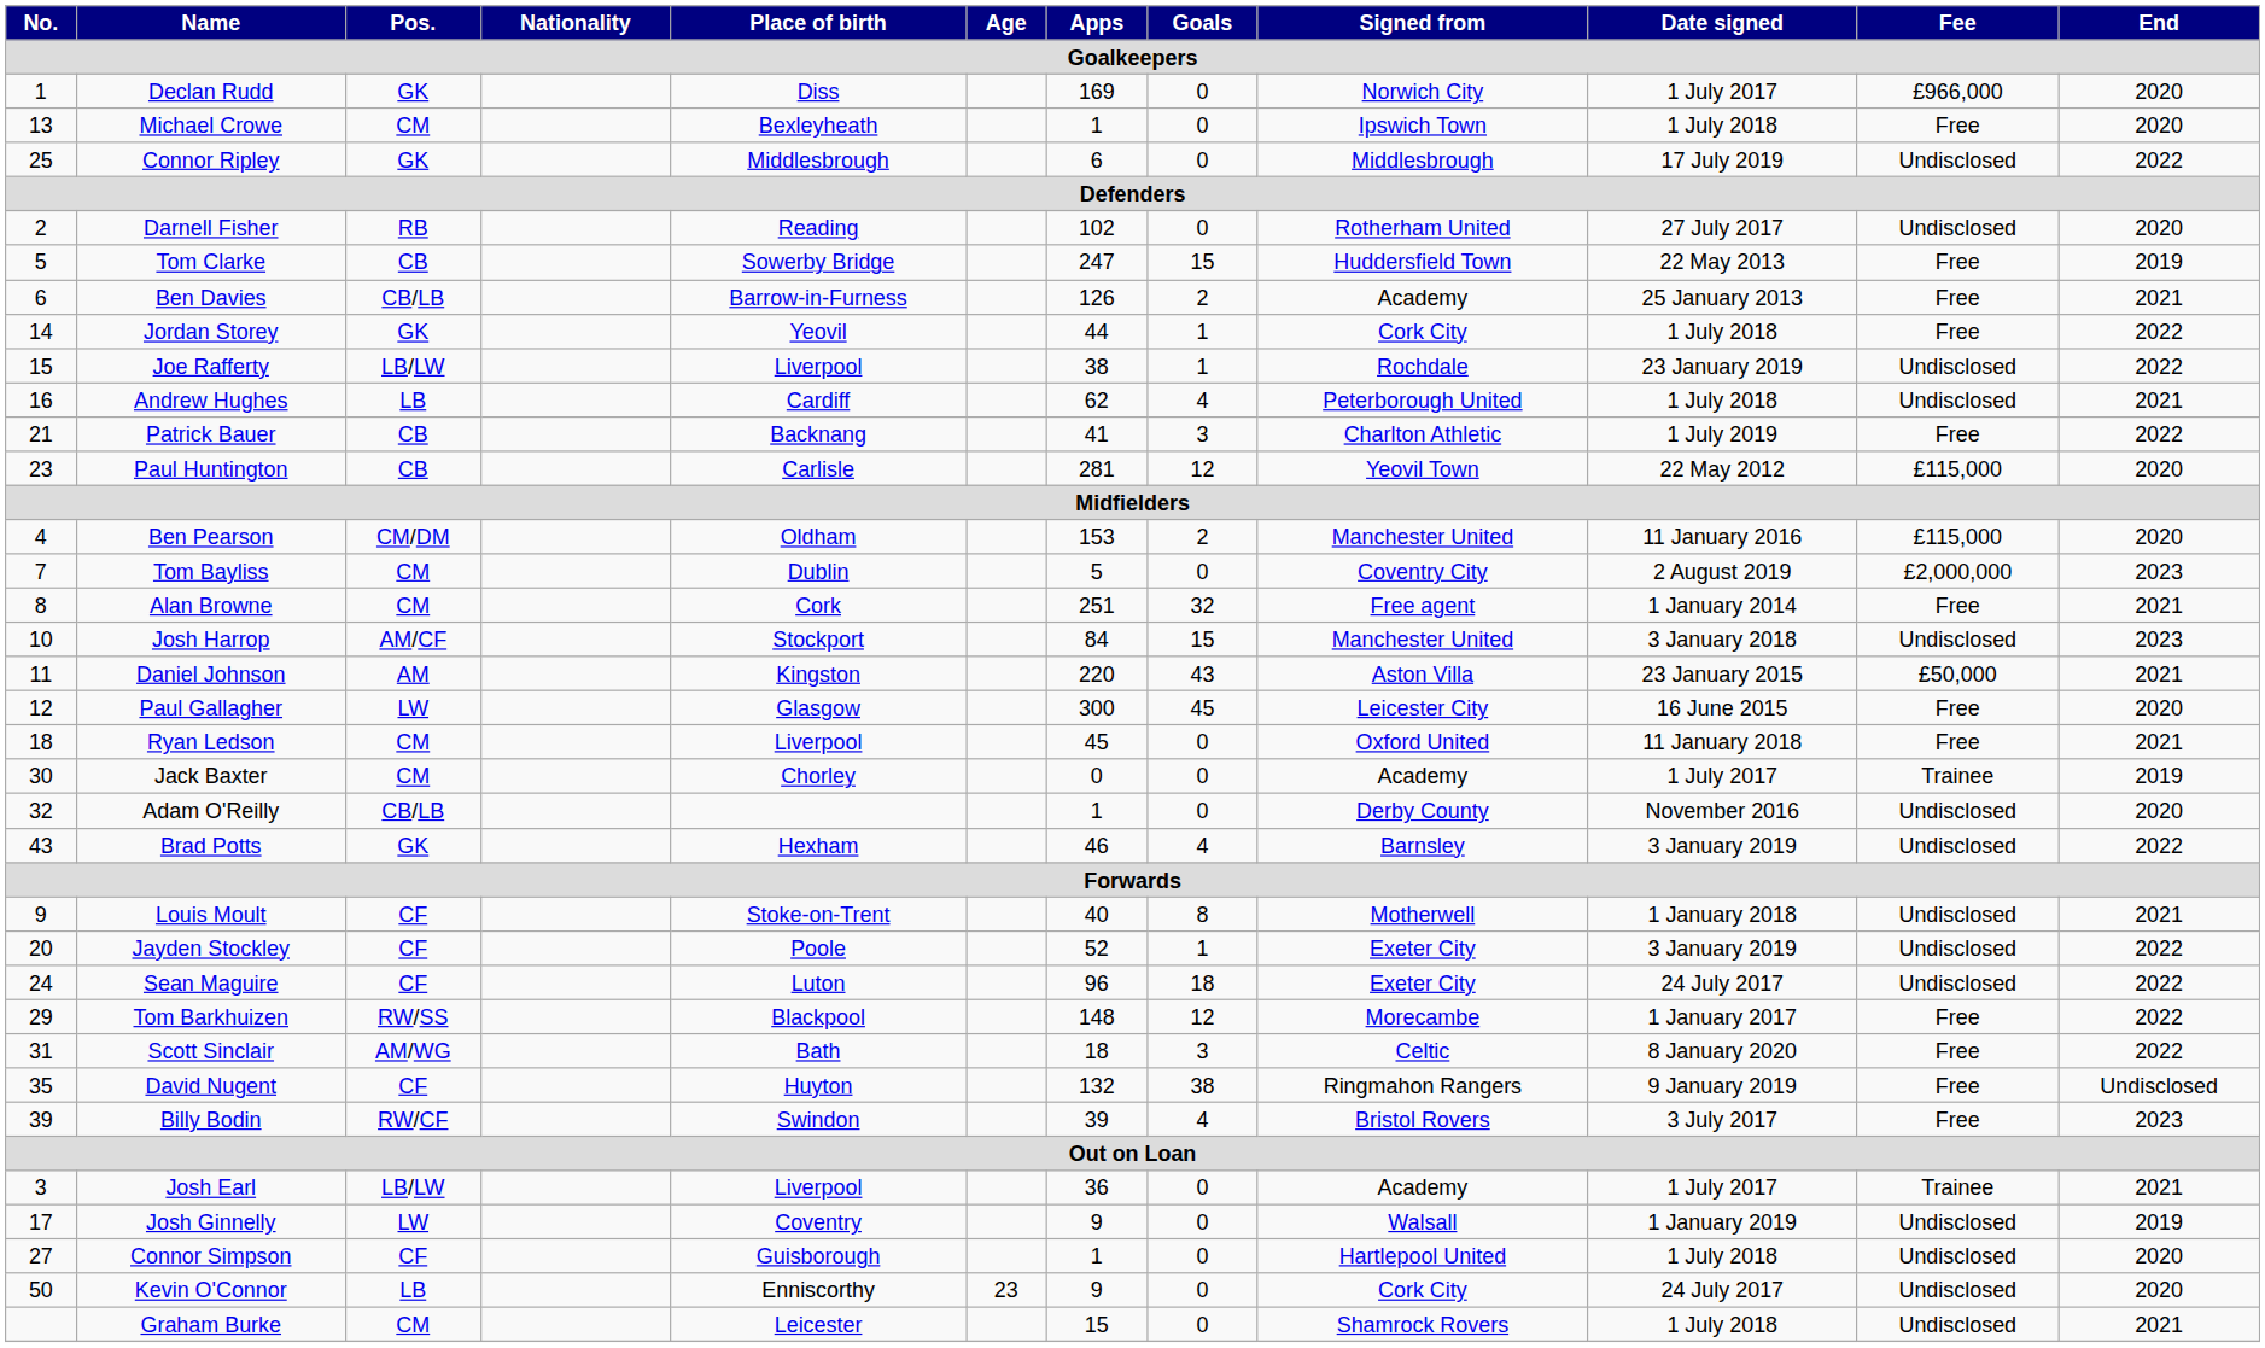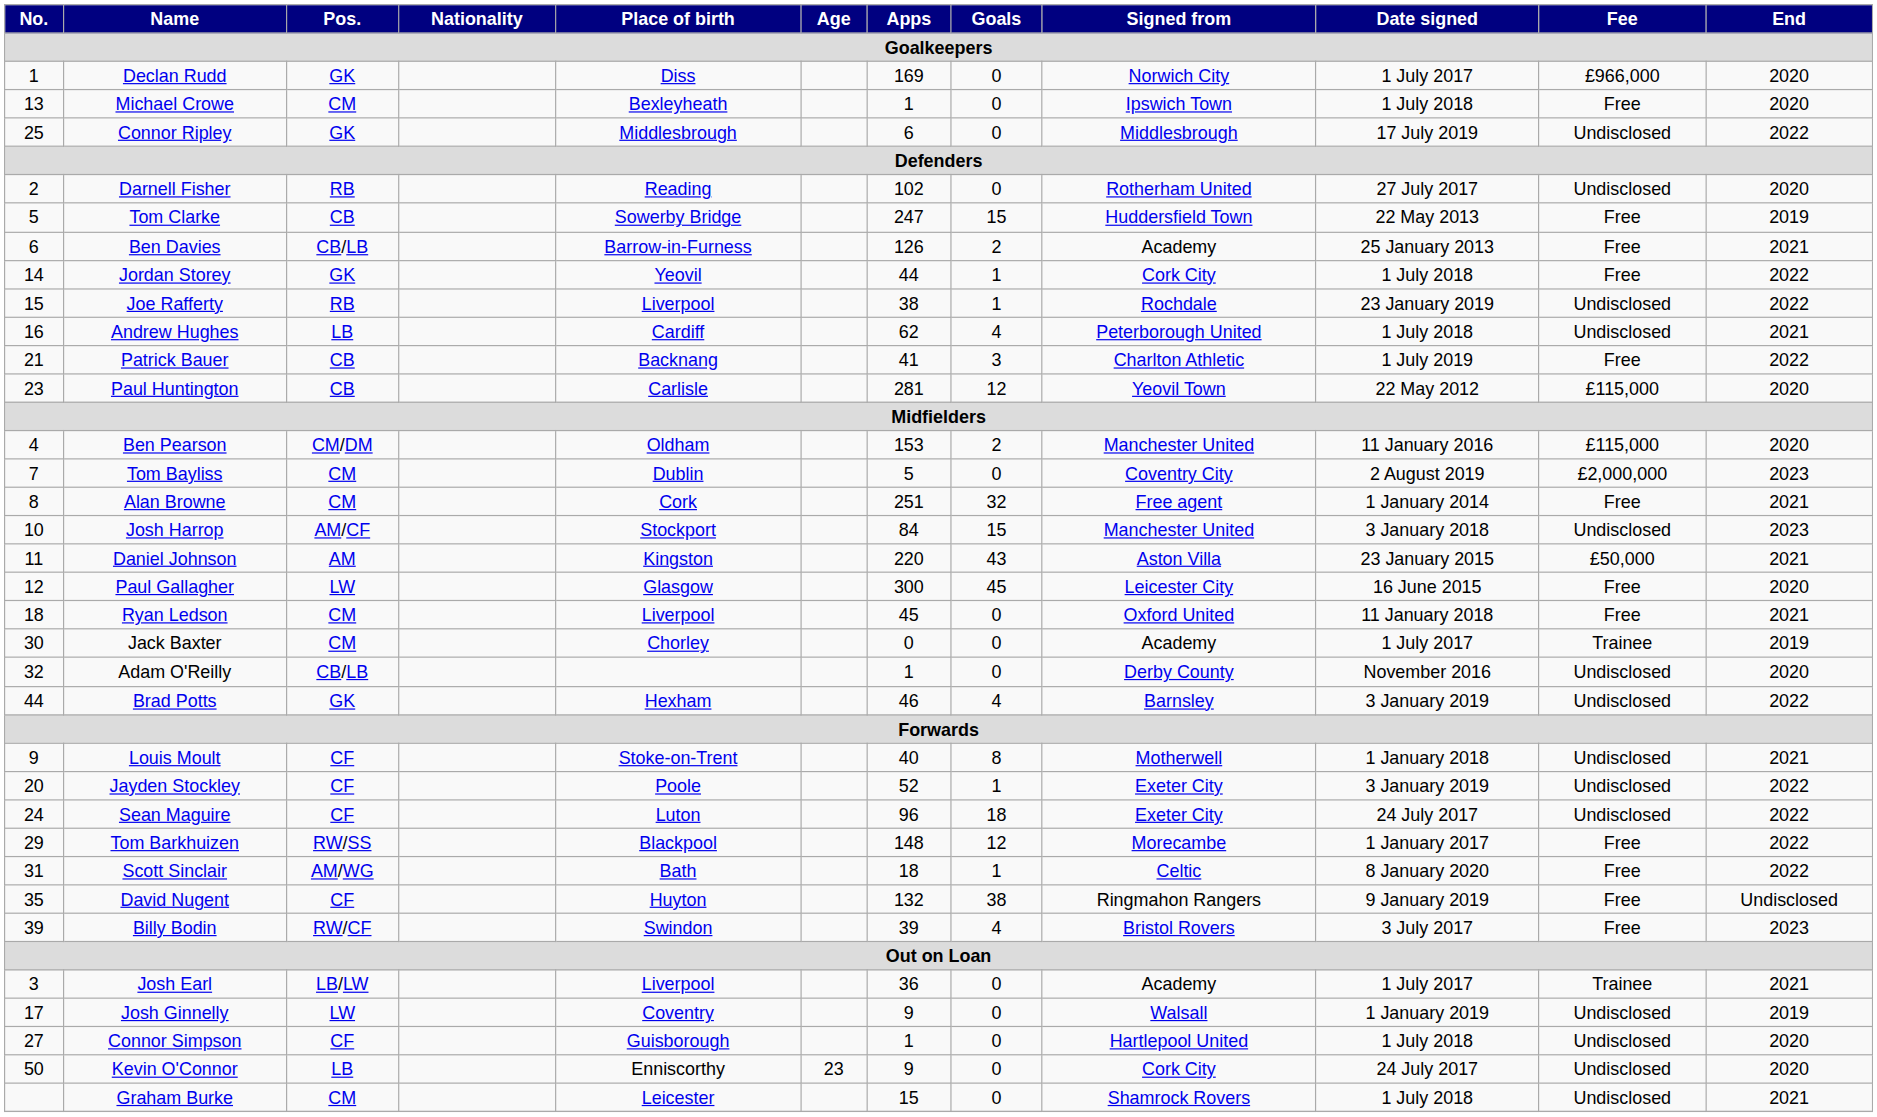 <table class="wikitable" style="text-align:center; font-size:95%; width:100%;">
 <tr>
 <th style="background:navy; color:white;">No.</th>
 <th style="background:navy; color:white;">Name</th>
 <th style="background:navy; color:white;">Pos.</th>
 <th style="background:navy; color:white;">Nationality</th>
 <th style="background:navy; color:white;">Place of birth</th>
 <th style="background:navy; color:white;">Age</th>
 <th style="background:navy; color:white;">Apps</th>
 <th style="background:navy; color:white;">Goals</th>
 <th style="background:navy; color:white;">Signed from</th>
 <th style="background:navy; color:white;">Date signed</th>
 <th style="background:navy; color:white;">Fee</th>
 <th style="background:navy; color:white;">End</th>
 </tr>
 <tr>
 <th colspan="14" style="background:#dcdcdc;">Goalkeepers</th>
 </tr>
 <tr>
 <td>1</td>
 <td><a href='#'>Declan Rudd</a></td>
 <td><a href='#'>GK</a></td>
 <td></td>
 <td><a href='#'>Diss</a></td>
 <td></td>
 <td>169</td>
 <td>0</td>
 <td><a href='#'>Norwich City</a></td>
 <td>1 July 2017</td>
 <td>£966,000</td>
 <td>2020</td>
 </tr>
 <tr>
 <td>13</td>
 <td><a href='#'>Michael Crowe</a></td>
 <td><a href='#'>CM</a></td>
 <td></td>
 <td><a href='#'>Bexleyheath</a></td>
 <td></td>
 <td>1</td>
 <td>0</td>
 <td><a href='#'>Ipswich Town</a></td>
 <td>1 July 2018</td>
 <td>Free</td>
 <td>2020</td>
 </tr>
 <tr>
 <td>25</td>
 <td><a href='#'>Connor Ripley</a></td>
 <td><a href='#'>GK</a></td>
 <td></td>
 <td><a href='#'>Middlesbrough</a></td>
 <td></td>
 <td>6</td>
 <td>0</td>
 <td><a href='#'>Middlesbrough</a></td>
 <td>17 July 2019</td>
 <td>Undisclosed</td>
 <td>2022</td>
 </tr>
 <tr>
 <th colspan="14" style="background:#dcdcdc;">Defenders</th>
 </tr>
 <tr>
 <td>2</td>
 <td><a href='#'>Darnell Fisher</a></td>
 <td><a href='#'>RB</a></td>
 <td></td>
 <td><a href='#'>Reading</a></td>
 <td></td>
 <td>102</td>
 <td>0</td>
 <td><a href='#'>Rotherham United</a></td>
 <td>27 July 2017</td>
 <td>Undisclosed</td>
 <td>2020</td>
 </tr>
 <tr>
 <td>5</td>
 <td><a href='#'>Tom Clarke</a></td>
 <td><a href='#'>CB</a></td>
 <td></td>
 <td><a href='#'>Sowerby Bridge</a></td>
 <td></td>
 <td>247</td>
 <td>15</td>
 <td><a href='#'>Huddersfield Town</a></td>
 <td>22 May 2013</td>
 <td>Free</td>
 <td>2019</td>
 </tr>
 <tr>
 <td>6</td>
 <td><a href='#'>Ben Davies</a></td>
 <td><a href='#'>CB</a>/<a href='#'>LB</a></td>
 <td></td>
 <td><a href='#'>Barrow-in-Furness</a></td>
 <td></td>
 <td>126</td>
 <td>2</td>
 <td>Academy</td>
 <td>25 January 2013</td>
 <td>Free</td>
 <td>2021</td>
 </tr>
 <tr>
 <td>14</td>
 <td><a href='#'>Jordan Storey</a></td>
 <td><a href='#'>GK</a></td>
 <td></td>
 <td><a href='#'>Yeovil</a></td>
 <td></td>
 <td>44</td>
 <td>1</td>
 <td><a href='#'>Cork City</a></td>
 <td>1 July 2018</td>
 <td>Free</td>
 <td>2022</td>
 </tr>
 <tr>
 <td>15</td>
 <td><a href='#'>Joe Rafferty</a></td>
-<td><a href='#'>LB</a>/<a href='#'>LW</a></td>
+<td><a href='#'>RB</a></td>
 <td></td>
 <td><a href='#'>Liverpool</a></td>
 <td></td>
 <td>38</td>
 <td>1</td>
 <td><a href='#'>Rochdale</a></td>
 <td>23 January 2019</td>
 <td>Undisclosed</td>
 <td>2022</td>
 </tr>
 <tr>
 <td>16</td>
 <td><a href='#'>Andrew Hughes</a></td>
 <td><a href='#'>LB</a></td>
 <td></td>
 <td><a href='#'>Cardiff</a></td>
 <td></td>
 <td>62</td>
 <td>4</td>
 <td><a href='#'>Peterborough United</a></td>
 <td>1 July 2018</td>
 <td>Undisclosed</td>
 <td>2021</td>
 </tr>
 <tr>
 <td>21</td>
 <td><a href='#'>Patrick Bauer</a></td>
 <td><a href='#'>CB</a></td>
 <td></td>
 <td><a href='#'>Backnang</a></td>
 <td></td>
 <td>41</td>
 <td>3</td>
 <td><a href='#'>Charlton Athletic</a></td>
 <td>1 July 2019</td>
 <td>Free</td>
 <td>2022</td>
 </tr>
 <tr>
 <td>23</td>
 <td><a href='#'>Paul Huntington</a></td>
 <td><a href='#'>CB</a></td>
 <td></td>
 <td><a href='#'>Carlisle</a></td>
 <td></td>
 <td>281</td>
 <td>12</td>
 <td><a href='#'>Yeovil Town</a></td>
 <td>22 May 2012</td>
 <td>£115,000</td>
 <td>2020</td>
 </tr>
 <tr>
 <th colspan="14" style="background:#dcdcdc;">Midfielders</th>
 </tr>
 <tr>
 <td>4</td>
 <td><a href='#'>Ben Pearson</a></td>
 <td><a href='#'>CM</a>/<a href='#'>DM</a></td>
 <td></td>
 <td><a href='#'>Oldham</a></td>
 <td></td>
 <td>153</td>
 <td>2</td>
 <td><a href='#'>Manchester United</a></td>
 <td>11 January 2016</td>
 <td>£115,000</td>
 <td>2020</td>
 </tr>
 <tr>
 <td>7</td>
 <td><a href='#'>Tom Bayliss</a></td>
 <td><a href='#'>CM</a></td>
 <td></td>
 <td><a href='#'>Dublin</a></td>
 <td></td>
 <td>5</td>
 <td>0</td>
 <td><a href='#'>Coventry City</a></td>
 <td>2 August 2019</td>
 <td>£2,000,000</td>
 <td>2023</td>
 </tr>
 <tr>
 <td>8</td>
 <td><a href='#'>Alan Browne</a></td>
 <td><a href='#'>CM</a></td>
 <td></td>
 <td><a href='#'>Cork</a></td>
 <td></td>
 <td>251</td>
 <td>32</td>
 <td><a href='#'>Free agent</a></td>
 <td>1 January 2014</td>
 <td>Free</td>
 <td>2021</td>
 </tr>
 <tr>
 <td>10</td>
 <td><a href='#'>Josh Harrop</a></td>
 <td><a href='#'>AM</a>/<a href='#'>CF</a></td>
 <td></td>
 <td><a href='#'>Stockport</a></td>
 <td></td>
 <td>84</td>
 <td>15</td>
 <td><a href='#'>Manchester United</a></td>
 <td>3 January 2018</td>
 <td>Undisclosed</td>
 <td>2023</td>
 </tr>
 <tr>
 <td>11</td>
 <td><a href='#'>Daniel Johnson</a></td>
 <td><a href='#'>AM</a></td>
 <td></td>
 <td><a href='#'>Kingston</a></td>
 <td></td>
 <td>220</td>
 <td>43</td>
 <td><a href='#'>Aston Villa</a></td>
 <td>23 January 2015</td>
 <td>£50,000</td>
 <td>2021</td>
 </tr>
 <tr>
 <td>12</td>
 <td><a href='#'>Paul Gallagher</a></td>
 <td><a href='#'>LW</a></td>
 <td></td>
 <td><a href='#'>Glasgow</a></td>
 <td></td>
 <td>300</td>
 <td>45</td>
 <td><a href='#'>Leicester City</a></td>
 <td>16 June 2015</td>
 <td>Free</td>
 <td>2020</td>
 </tr>
 <tr>
 <td>18</td>
 <td><a href='#'>Ryan Ledson</a></td>
 <td><a href='#'>CM</a></td>
 <td></td>
 <td><a href='#'>Liverpool</a></td>
 <td></td>
 <td>45</td>
 <td>0</td>
 <td><a href='#'>Oxford United</a></td>
 <td>11 January 2018</td>
 <td>Free</td>
 <td>2021</td>
 </tr>
 <tr>
 <td>30</td>
 <td>Jack Baxter</td>
 <td><a href='#'>CM</a></td>
 <td></td>
 <td><a href='#'>Chorley</a></td>
 <td></td>
 <td>0</td>
 <td>0</td>
 <td>Academy</td>
 <td>1 July 2017</td>
 <td>Trainee</td>
 <td>2019</td>
 </tr>
 <tr>
 <td>32</td>
 <td>Adam O'Reilly</td>
 <td><a href='#'>CB</a>/<a href='#'>LB</a></td>
 <td></td>
 <td></td>
 <td></td>
 <td>1</td>
 <td>0</td>
 <td><a href='#'>Derby County</a></td>
 <td>November 2016</td>
 <td>Undisclosed</td>
 <td>2020</td>
 </tr>
 <tr>
-<td>43</td>
+<td>44</td>
 <td><a href='#'>Brad Potts</a></td>
 <td><a href='#'>GK</a></td>
 <td></td>
 <td><a href='#'>Hexham</a></td>
 <td></td>
 <td>46</td>
 <td>4</td>
 <td><a href='#'>Barnsley</a></td>
 <td>3 January 2019</td>
 <td>Undisclosed</td>
 <td>2022</td>
 </tr>
 <tr>
 <th colspan="14" style="background:#dcdcdc;">Forwards</th>
 </tr>
 <tr>
 <td>9</td>
 <td><a href='#'>Louis Moult</a></td>
 <td><a href='#'>CF</a></td>
 <td></td>
 <td><a href='#'>Stoke-on-Trent</a></td>
 <td></td>
 <td>40</td>
 <td>8</td>
 <td><a href='#'>Motherwell</a></td>
 <td>1 January 2018</td>
 <td>Undisclosed</td>
 <td>2021</td>
 </tr>
 <tr>
 <td>20</td>
 <td><a href='#'>Jayden Stockley</a></td>
 <td><a href='#'>CF</a></td>
 <td></td>
 <td><a href='#'>Poole</a></td>
 <td></td>
 <td>52</td>
 <td>1</td>
 <td><a href='#'>Exeter City</a></td>
 <td>3 January 2019</td>
 <td>Undisclosed</td>
 <td>2022</td>
 </tr>
 <tr>
 <td>24</td>
 <td><a href='#'>Sean Maguire</a></td>
 <td><a href='#'>CF</a></td>
 <td></td>
 <td><a href='#'>Luton</a></td>
 <td></td>
 <td>96</td>
 <td>18</td>
 <td><a href='#'>Exeter City</a></td>
 <td>24 July 2017</td>
 <td>Undisclosed</td>
 <td>2022</td>
 </tr>
 <tr>
 <td>29</td>
 <td><a href='#'>Tom Barkhuizen</a></td>
 <td><a href='#'>RW</a>/<a href='#'>SS</a></td>
 <td></td>
 <td><a href='#'>Blackpool</a></td>
 <td></td>
 <td>148</td>
 <td>12</td>
 <td><a href='#'>Morecambe</a></td>
 <td>1 January 2017</td>
 <td>Free</td>
 <td>2022</td>
 </tr>
 <tr>
 <td>31</td>
 <td><a href='#'>Scott Sinclair</a></td>
 <td><a href='#'>AM</a>/<a href='#'>WG</a></td>
 <td></td>
 <td><a href='#'>Bath</a></td>
 <td></td>
 <td>18</td>
-<td>3</td>
+<td>1</td>
 <td><a href='#'>Celtic</a></td>
 <td>8 January 2020</td>
 <td>Free</td>
 <td>2022</td>
 </tr>
 <tr>
 <td>35</td>
 <td><a href='#'>David Nugent</a></td>
 <td><a href='#'>CF</a></td>
 <td></td>
 <td><a href='#'>Huyton</a></td>
 <td></td>
 <td>132</td>
 <td>38</td>
 <td>Ringmahon Rangers</td>
 <td>9 January 2019</td>
 <td>Free</td>
 <td>Undisclosed</td>
 </tr>
 <tr>
 <td>39</td>
 <td><a href='#'>Billy Bodin</a></td>
 <td><a href='#'>RW</a>/<a href='#'>CF</a></td>
 <td></td>
 <td><a href='#'>Swindon</a></td>
 <td></td>
 <td>39</td>
 <td>4</td>
 <td><a href='#'>Bristol Rovers</a></td>
 <td>3 July 2017</td>
 <td>Free</td>
 <td>2023</td>
 </tr>
 <tr>
 <th colspan="14" style="background:#dcdcdc;">Out on Loan</th>
 </tr>
 <tr>
 <td>3</td>
 <td><a href='#'>Josh Earl</a></td>
 <td><a href='#'>LB</a>/<a href='#'>LW</a></td>
 <td></td>
 <td><a href='#'>Liverpool</a></td>
 <td></td>
 <td>36</td>
 <td>0</td>
 <td>Academy</td>
 <td>1 July 2017</td>
 <td>Trainee</td>
 <td>2021</td>
 </tr>
 <tr>
 <td>17</td>
 <td><a href='#'>Josh Ginnelly</a></td>
 <td><a href='#'>LW</a></td>
 <td></td>
 <td><a href='#'>Coventry</a></td>
 <td></td>
 <td>9</td>
 <td>0</td>
 <td><a href='#'>Walsall</a></td>
 <td>1 January 2019</td>
 <td>Undisclosed</td>
 <td>2019</td>
 </tr>
 <tr>
 <td>27</td>
 <td><a href='#'>Connor Simpson</a></td>
 <td><a href='#'>CF</a></td>
 <td></td>
 <td><a href='#'>Guisborough</a></td>
 <td></td>
 <td>1</td>
 <td>0</td>
 <td><a href='#'>Hartlepool United</a></td>
 <td>1 July 2018</td>
 <td>Undisclosed</td>
 <td>2020</td>
 </tr>
 <tr>
 <td>50</td>
 <td><a href='#'>Kevin O'Connor</a></td>
 <td><a href='#'>LB</a></td>
 <td></td>
 <td>Enniscorthy</td>
 <td>23</td>
 <td>9</td>
 <td>0</td>
 <td><a href='#'>Cork City</a></td>
 <td>24 July 2017</td>
 <td>Undisclosed</td>
 <td>2020</td>
 </tr>
 <tr>
 <td></td>
 <td><a href='#'>Graham Burke</a></td>
 <td><a href='#'>CM</a></td>
 <td></td>
 <td><a href='#'>Leicester</a></td>
 <td></td>
 <td>15</td>
 <td>0</td>
 <td><a href='#'>Shamrock Rovers</a></td>
 <td>1 July 2018</td>
 <td>Undisclosed</td>
 <td>2021</td>
 </tr>
 <tr>
 </tr>
 </table>
